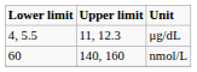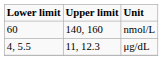 <table class="wikitable">
 <tr>
 <td><strong>Lower limit</strong></td>
 <td><strong>Upper limit</strong></td>
 <td><strong>Unit</strong></td>
 </tr>
 <tr>
+<td>60</td>
+<td>140, 160</td>
+<td>nmol/L</td>
+</tr>
+<tr>
 <td>4, 5.5</td>
 <td>11, 12.3</td>
 <td>μg/dL</td>
 </tr>
 <tr>
-<td>60</td>
-<td>140, 160</td>
-<td>nmol/L</td>
-</tr>
-<tr>
 </tr>
 </table>
